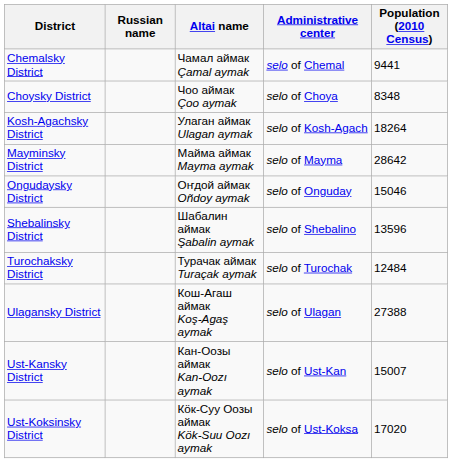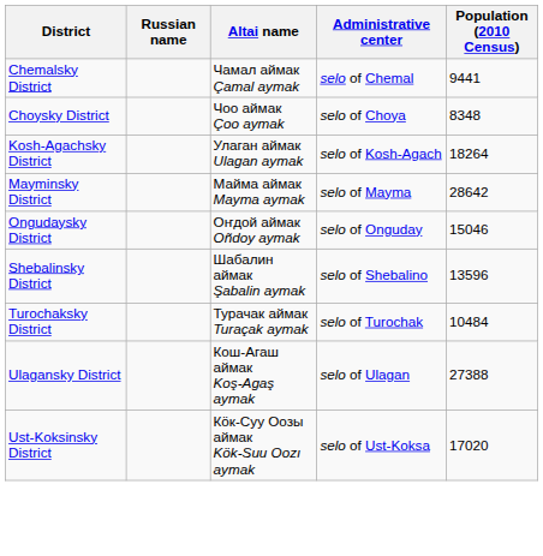 <table class="wikitable sortable">
 <tr>
 <th>District</th>
 <th>Russian name</th>
 <th><a href='#'>Altai</a> name</th>
 <th><a href='#'>Administrative center</a></th>
 <th>Population<br>(<a href='#'>2010 Census</a>)</th>
 </tr>
 <tr>
 <td><a href='#'>Chemalsky District</a></td>
 <td></td>
 <td>Чамал аймак<br><em>Çamal aymak</em></td>
 <td><em><a href='#'>selo</a></em> of <a href='#'>Chemal</a></td>
 <td>9441</td>
 </tr>
 <tr>
 <td><a href='#'>Choysky District</a></td>
 <td></td>
 <td>Чоо аймак<br><em>Çoo aymak</em></td>
 <td><em>selo</em> of <a href='#'>Choya</a></td>
 <td>8348</td>
 </tr>
 <tr>
 <td><a href='#'>Kosh-Agachsky District</a></td>
 <td></td>
 <td>Улаган аймак<br><em>Ulagan aymak</em></td>
 <td><em>selo</em> of <a href='#'>Kosh-Agach</a></td>
 <td>18264</td>
 </tr>
 <tr>
 <td><a href='#'>Mayminsky District</a></td>
 <td></td>
 <td>Майма аймак<br><em>Mayma aymak</em></td>
 <td><em>selo</em> of <a href='#'>Mayma</a></td>
 <td>28642</td>
 </tr>
 <tr>
 <td><a href='#'>Ongudaysky District</a></td>
 <td></td>
 <td>Оҥдой аймак<br><em>Oñdoy aymak</em></td>
 <td><em>selo</em> of <a href='#'>Onguday</a></td>
 <td>15046</td>
 </tr>
 <tr>
 <td><a href='#'>Shebalinsky District</a></td>
 <td></td>
 <td>Шабалин аймак<br><em>Şabalin aymak</em></td>
 <td><em>selo</em> of <a href='#'>Shebalino</a></td>
 <td>13596</td>
 </tr>
 <tr>
 <td><a href='#'>Turochaksky District</a></td>
 <td></td>
 <td>Турачак аймак<br><em>Turaçak aymak</em></td>
 <td><em>selo</em> of <a href='#'>Turochak</a></td>
-<td>12484</td>
+<td>10484</td>
 </tr>
 <tr>
 <td><a href='#'>Ulagansky District</a></td>
 <td></td>
 <td>Кош-Агаш аймак<br><em>Koş-Agaş aymak</em></td>
 <td><em>selo</em> of <a href='#'>Ulagan</a></td>
 <td>27388</td>
 </tr>
 <tr>
-<td><a href='#'>Ust-Kansky District</a></td>
-<td></td>
-<td>Кан-Оозы аймак<br><em>Kan-Oozı aymak</em></td>
-<td><em>selo</em> of <a href='#'>Ust-Kan</a></td>
-<td>15007</td>
-</tr>
-<tr>
 <td><a href='#'>Ust-Koksinsky District</a></td>
 <td></td>
 <td>Кӧк-Суу Оозы аймак<br><em>Kök-Suu Oozı aymak</em></td>
 <td><em>selo</em> of <a href='#'>Ust-Koksa</a></td>
 <td>17020</td>
 </tr>
 </table>
